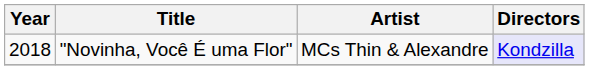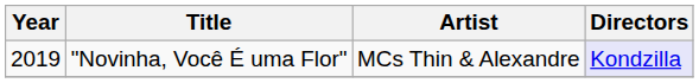 <table class="wikitable">
 <tr>
 <th>Year</th>
 <th>Title</th>
 <th>Artist</th>
 <th>Directors</th>
 </tr>
 <tr>
-<td>2018</td>
+<td>2019</td>
 <td>"Novinha, Você É uma Flor"</td>
 <td>MCs Thin & Alexandre</td>
 <td style="background: lavender;"><a href='#'>Kondzilla</a></td>
 </tr>
 <tr>
 </tr>
 </table>
